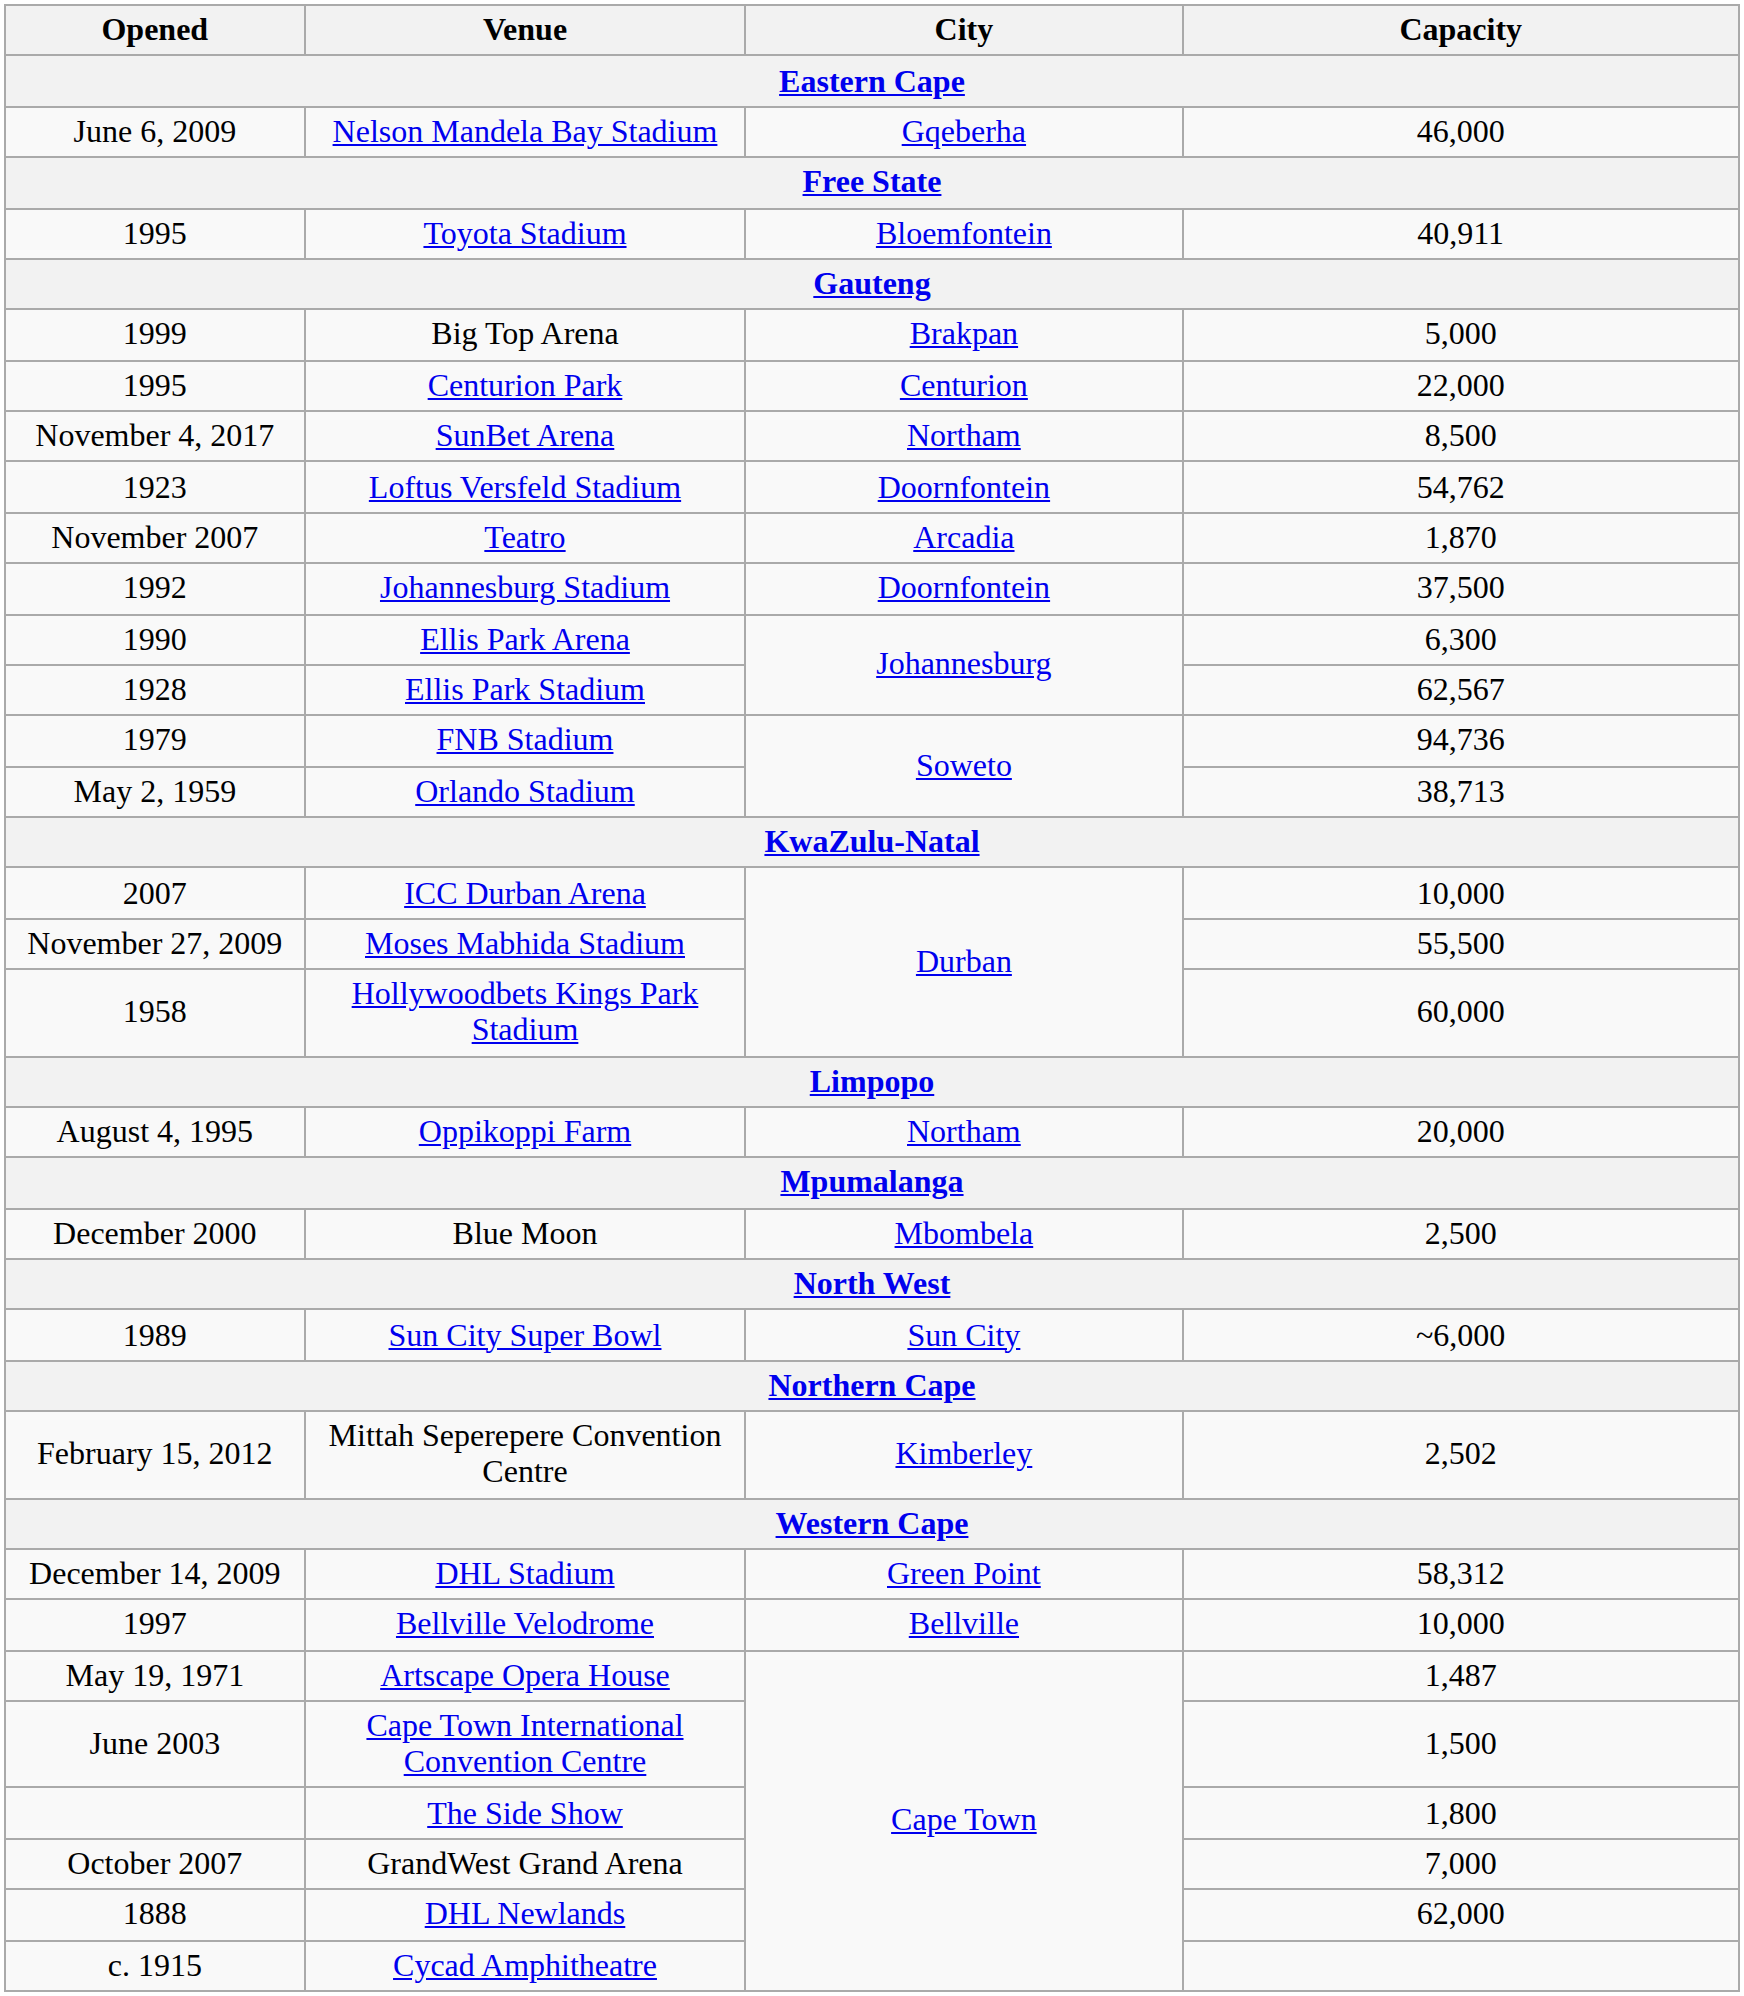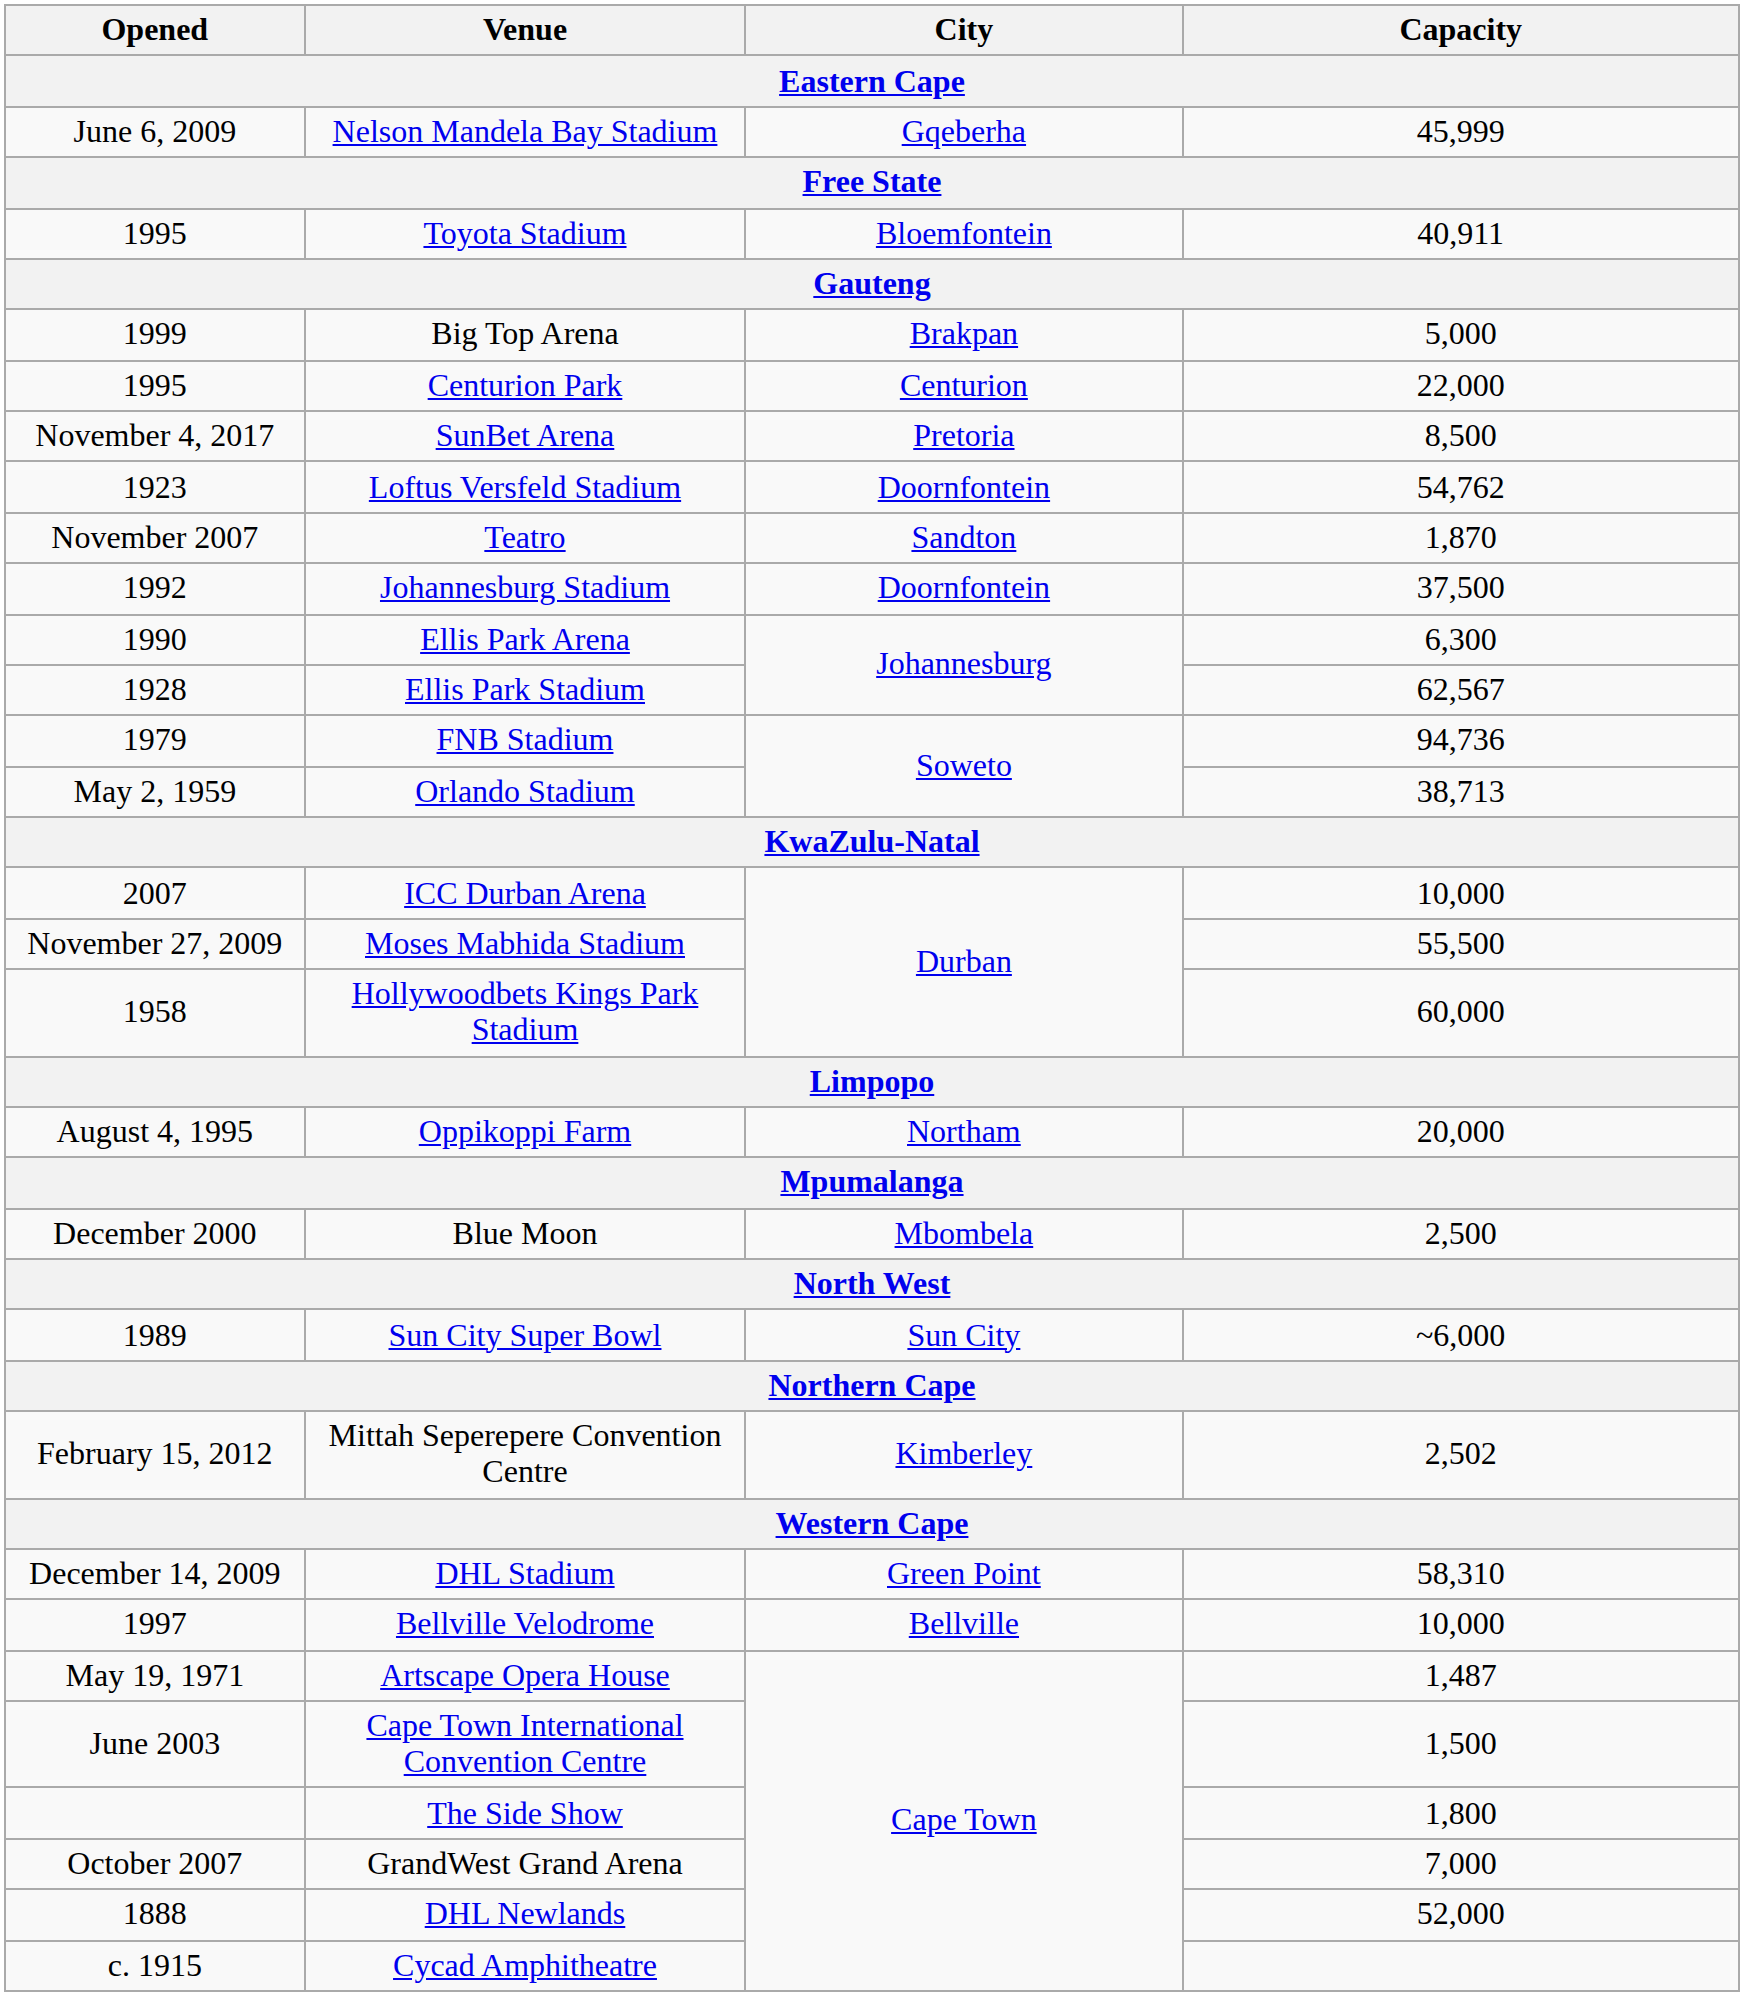 <table class="sortable wikitable" style="text-align:center;">
 <tr>
 <th scope="col" style="width:10em;">Opened</th>
 <th scope="col" style="width:15em;">Venue</th>
 <th scope="col" style="width:15em;">City</th>
 <th scope="col" style="width:20em;">Capacity</th>
 </tr>
 <tr>
 <th colspan="4"><a href='#'>Eastern Cape</a></th>
 </tr>
 <tr>
 <td>June 6, 2009</td>
 <td><a href='#'>Nelson Mandela Bay Stadium</a></td>
 <td><a href='#'>Gqeberha</a></td>
-<td>46,000</td>
+<td>45,999</td>
 </tr>
 <tr>
 <th colspan="4"><a href='#'>Free State</a></th>
 </tr>
 <tr>
 <td>1995</td>
 <td><a href='#'>Toyota Stadium</a></td>
 <td><a href='#'>Bloemfontein</a></td>
 <td>40,911</td>
 </tr>
 <tr>
 <th colspan="4"><a href='#'>Gauteng</a></th>
 </tr>
 <tr>
 <td>1999</td>
 <td>Big Top Arena</td>
 <td><a href='#'>Brakpan</a></td>
 <td>5,000</td>
 </tr>
 <tr>
 <td>1995</td>
 <td><a href='#'>Centurion Park</a></td>
 <td><a href='#'>Centurion</a></td>
 <td>22,000</td>
 </tr>
 <tr>
 <td>November 4, 2017</td>
 <td><a href='#'>SunBet Arena</a></td>
-<td><a href='#'>Northam</a></td>
+<td><a href='#'>Pretoria</a></td>
 <td>8,500</td>
 </tr>
 <tr>
 <td>1923</td>
 <td><a href='#'>Loftus Versfeld Stadium</a></td>
 <td><a href='#'>Doornfontein</a></td>
 <td>54,762</td>
 </tr>
 <tr>
 <td>November 2007</td>
 <td><a href='#'>Teatro</a></td>
-<td><a href='#'>Arcadia</a></td>
+<td><a href='#'>Sandton</a></td>
 <td>1,870</td>
 </tr>
 <tr>
 <td>1992</td>
 <td><a href='#'>Johannesburg Stadium</a></td>
 <td><a href='#'>Doornfontein</a></td>
 <td>37,500</td>
 </tr>
 <tr>
 <td>1990</td>
 <td><a href='#'>Ellis Park Arena</a></td>
 <td rowspan="2"><a href='#'>Johannesburg</a></td>
 <td>6,300</td>
 </tr>
 <tr>
 <td>1928</td>
 <td><a href='#'>Ellis Park Stadium</a></td>
 <td>62,567</td>
 </tr>
 <tr>
 <td>1979</td>
 <td><a href='#'>FNB Stadium</a></td>
 <td rowspan="2"><a href='#'>Soweto</a></td>
 <td>94,736</td>
 </tr>
 <tr>
 <td>May 2, 1959</td>
 <td><a href='#'>Orlando Stadium</a></td>
 <td>38,713</td>
 </tr>
 <tr>
 <th colspan="4"><a href='#'>KwaZulu-Natal</a></th>
 </tr>
 <tr>
 <td>2007</td>
 <td><a href='#'>ICC Durban Arena</a></td>
 <td rowspan="3"><a href='#'>Durban</a></td>
 <td>10,000</td>
 </tr>
 <tr>
 <td>November 27, 2009</td>
 <td><a href='#'>Moses Mabhida Stadium</a></td>
 <td>55,500</td>
 </tr>
 <tr>
 <td>1958</td>
 <td><a href='#'>Hollywoodbets Kings Park Stadium</a></td>
 <td>60,000</td>
 </tr>
 <tr>
 <th colspan="4"><a href='#'>Limpopo</a></th>
 </tr>
 <tr>
 <td>August 4, 1995</td>
 <td><a href='#'>Oppikoppi Farm</a></td>
 <td><a href='#'>Northam</a></td>
 <td>20,000</td>
 </tr>
 <tr>
 <th colspan="4"><a href='#'>Mpumalanga</a></th>
 </tr>
 <tr>
 <td>December 2000</td>
 <td>Blue Moon</td>
 <td><a href='#'>Mbombela</a></td>
 <td>2,500</td>
 </tr>
 <tr>
 <th colspan="4"><a href='#'>North West</a></th>
 </tr>
 <tr>
 <td>1989</td>
 <td><a href='#'>Sun City Super Bowl</a></td>
 <td><a href='#'>Sun City</a></td>
 <td>~6,000</td>
 </tr>
 <tr>
 <th colspan="4"><a href='#'>Northern Cape</a></th>
 </tr>
 <tr>
 <td>February 15, 2012</td>
 <td>Mittah Seperepere Convention Centre</td>
 <td><a href='#'>Kimberley</a></td>
 <td>2,502</td>
 </tr>
 <tr>
 <th colspan="4"><a href='#'>Western Cape</a></th>
 </tr>
 <tr>
 <td>December 14, 2009</td>
 <td><a href='#'>DHL Stadium</a></td>
 <td><a href='#'>Green Point</a></td>
-<td>58,312</td>
+<td>58,310</td>
 </tr>
 <tr>
 <td>1997</td>
 <td><a href='#'>Bellville Velodrome</a></td>
 <td><a href='#'>Bellville</a></td>
 <td>10,000</td>
 </tr>
 <tr>
 <td>May 19, 1971</td>
 <td><a href='#'>Artscape Opera House</a></td>
 <td rowspan="6"><a href='#'>Cape Town</a></td>
 <td>1,487</td>
 </tr>
 <tr>
 <td>June 2003</td>
 <td><a href='#'>Cape Town International Convention Centre</a></td>
 <td>1,500</td>
 </tr>
 <tr>
 <td></td>
 <td><a href='#'>The Side Show</a></td>
 <td>1,800</td>
 </tr>
 <tr>
 <td>October 2007</td>
 <td>GrandWest Grand Arena</td>
 <td>7,000</td>
 </tr>
 <tr>
 <td>1888</td>
 <td><a href='#'>DHL Newlands</a></td>
-<td>62,000</td>
+<td>52,000</td>
 </tr>
 <tr>
 <td>c. 1915</td>
 <td><a href='#'>Cycad Amphitheatre</a></td>
 <td></td>
 </tr>
 </table>
